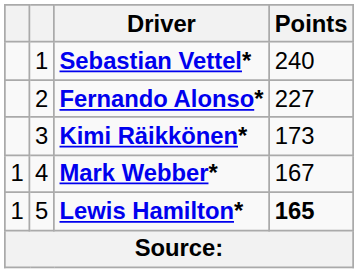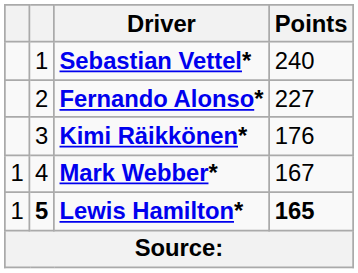 <table class="wikitable" style="font-size: 85%;">
 <tr>
 <th></th>
 <th></th>
 <th>Driver</th>
 <th>Points</th>
 </tr>
 <tr>
 <td align="left"></td>
 <td align="center">1</td>
 <td> <strong><a href='#'>Sebastian Vettel</a>*</strong></td>
 <td align="left">240</td>
 </tr>
 <tr>
 <td align="left"></td>
 <td align="center">2</td>
 <td> <strong><a href='#'>Fernando Alonso</a>*</strong></td>
 <td align="left">227</td>
 </tr>
 <tr>
 <td align="left"></td>
 <td align="center">3</td>
 <td> <strong><a href='#'>Kimi Räikkönen</a>*</strong></td>
-<td align="left">173</td>
+<td align="left">176</td>
 </tr>
 <tr>
 <td align="left"> 1</td>
 <td align="center">4</td>
 <td> <strong><a href='#'>Mark Webber</a>*</strong></td>
 <td align="left">167</td>
 </tr>
 <tr>
 <td align="left"> 1</td>
-<td align="center">5</td>
+<td align="center"><strong>5</strong></td>
 <td> <strong><a href='#'>Lewis Hamilton</a>*</strong></td>
 <td align="left"><strong>165</strong></td>
 </tr>
 <tr>
 <th colspan=4>Source: </th>
 </tr>
 </table>
